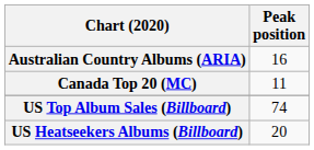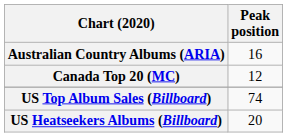 <table class="wikitable sortable plainrowheaders" style="text-align:center">
 <tr>
 <th scope="col">Chart (2020)</th>
 <th scope="col">Peak<br>position</th>
 </tr>
 <tr>
 <th scope="row">Australian Country Albums (<a href='#'>ARIA</a>)</th>
 <td>16</td>
 </tr>
 <tr>
 <th scope="row">Canada Top 20 (<a href='#'>MC</a>)</th>
-<td>11</td>
+<td>12</td>
 </tr>
 <tr>
 </tr>
 <tr>
 </tr>
 <tr>
 <th scope="row">US <a href='#'>Top Album Sales</a> (<em><a href='#'>Billboard</a></em>)</th>
 <td>74</td>
 </tr>
 <tr>
 <th scope="row">US <a href='#'>Heatseekers Albums</a> (<em><a href='#'>Billboard</a></em>)</th>
 <td>20</td>
 </tr>
 </table>
